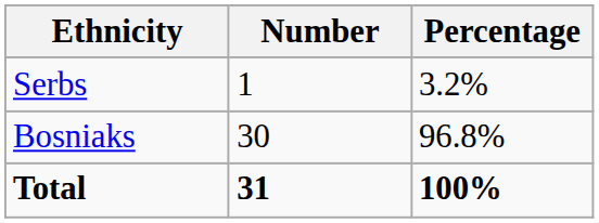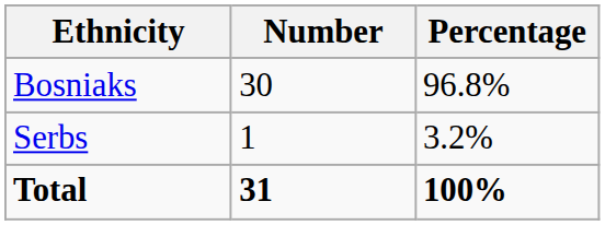 <table class="wikitable">
 <tr>
 <th width="100px">Ethnicity</th>
 <th width="80px">Number</th>
 <th width="80px">Percentage</th>
 </tr>
 <tr>
+<td><a href='#'>Bosniaks</a></td>
+<td>30</td>
+<td>96.8%</td>
+</tr>
+<tr>
 <td><a href='#'>Serbs</a></td>
 <td>1</td>
 <td>3.2%</td>
-</tr>
-<tr>
-<td><a href='#'>Bosniaks</a></td>
-<td>30</td>
-<td>96.8%</td>
 </tr>
 <tr>
 <td><strong>Total</strong></td>
 <td><strong>31</strong></td>
 <td><strong>100%</strong></td>
 </tr>
 </table>
